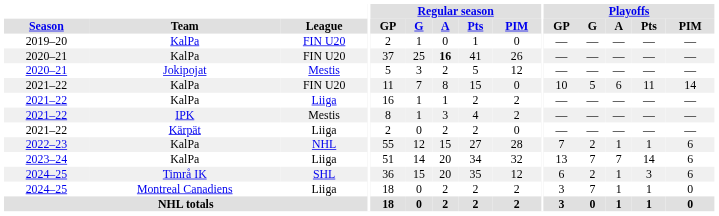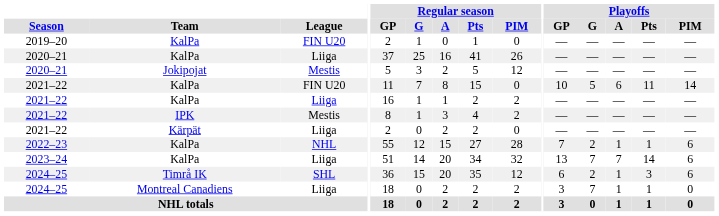 <table border="0" cellpadding="1" cellspacing="0" style="text-align:center; width:60em">
 <tr bgcolor="#e0e0e0">
 <th colspan="3" bgcolor="#ffffff"></th>
 <th rowspan="100" bgcolor="#ffffff"></th>
 <th colspan="5"><a href='#'>Regular season</a></th>
 <th rowspan="100" bgcolor="#ffffff"></th>
 <th colspan="5"><a href='#'>Playoffs</a></th>
 </tr>
 <tr bgcolor="#e0e0e0">
 <th><a href='#'>Season</a></th>
 <th>Team</th>
 <th>League</th>
 <th>GP</th>
 <th><a href='#'>G</a></th>
 <th><a href='#'>A</a></th>
 <th><a href='#'>Pts</a></th>
 <th><a href='#'>PIM</a></th>
 <th>GP</th>
 <th>G</th>
 <th>A</th>
 <th>Pts</th>
 <th>PIM</th>
 </tr>
 <tr>
 <td>2019–20</td>
 <td><a href='#'>KalPa</a></td>
 <td><a href='#'>FIN U20</a></td>
 <td>2</td>
 <td>1</td>
 <td>0</td>
 <td>1</td>
 <td>0</td>
 <td>—</td>
 <td>—</td>
 <td>—</td>
 <td>—</td>
 <td>—</td>
 </tr>
 <tr bgcolor="#f0f0f0">
 <td>2020–21</td>
 <td>KalPa</td>
-<td>FIN U20</td>
+<td>Liiga</td>
 <td>37</td>
 <td>25</td>
-<td><strong>16</strong></td>
+<td>16</td>
 <td>41</td>
 <td>26</td>
 <td>—</td>
 <td>—</td>
 <td>—</td>
 <td>—</td>
 <td>—</td>
 </tr>
 <tr>
 <td><a href='#'>2020–21</a></td>
 <td><a href='#'>Jokipojat</a></td>
 <td><a href='#'>Mestis</a></td>
 <td>5</td>
 <td>3</td>
 <td>2</td>
 <td>5</td>
 <td>12</td>
 <td>—</td>
 <td>—</td>
 <td>—</td>
 <td>—</td>
 <td>—</td>
 </tr>
 <tr bgcolor="#f0f0f0">
 <td>2021–22</td>
 <td>KalPa</td>
 <td>FIN U20</td>
 <td>11</td>
 <td>7</td>
 <td>8</td>
 <td>15</td>
 <td>0</td>
 <td>10</td>
 <td>5</td>
 <td>6</td>
 <td>11</td>
 <td>14</td>
 </tr>
 <tr>
 <td><a href='#'>2021–22</a></td>
 <td>KalPa</td>
 <td><a href='#'>Liiga</a></td>
 <td>16</td>
 <td>1</td>
 <td>1</td>
 <td>2</td>
 <td>2</td>
 <td>—</td>
 <td>—</td>
 <td>—</td>
 <td>—</td>
 <td>—</td>
 </tr>
 <tr bgcolor="#f0f0f0">
 <td><a href='#'>2021–22</a></td>
 <td><a href='#'>IPK</a></td>
 <td>Mestis</td>
 <td>8</td>
 <td>1</td>
 <td>3</td>
 <td>4</td>
 <td>2</td>
 <td>—</td>
 <td>—</td>
 <td>—</td>
 <td>—</td>
 <td>—</td>
 </tr>
 <tr>
 <td>2021–22</td>
 <td><a href='#'>Kärpät</a></td>
 <td>Liiga</td>
 <td>2</td>
 <td>0</td>
 <td>2</td>
 <td>2</td>
 <td>0</td>
 <td>—</td>
 <td>—</td>
 <td>—</td>
 <td>—</td>
 <td>—</td>
 </tr>
 <tr bgcolor="#f0f0f0">
 <td><a href='#'>2022–23</a></td>
 <td>KalPa</td>
 <td><a href='#'>NHL</a></td>
 <td>55</td>
 <td>12</td>
 <td>15</td>
 <td>27</td>
 <td>28</td>
 <td>7</td>
 <td>2</td>
 <td>1</td>
 <td>1</td>
 <td>6</td>
 </tr>
 <tr>
 <td><a href='#'>2023–24</a></td>
 <td>KalPa</td>
 <td>Liiga</td>
 <td>51</td>
 <td>14</td>
 <td>20</td>
 <td>34</td>
 <td>32</td>
 <td>13</td>
 <td>7</td>
 <td>7</td>
 <td>14</td>
 <td>6</td>
 </tr>
 <tr bgcolor="#f0f0f0">
 <td><a href='#'>2024–25</a></td>
 <td><a href='#'>Timrå IK</a></td>
 <td><a href='#'>SHL</a></td>
 <td>36</td>
 <td>15</td>
 <td>20</td>
 <td>35</td>
 <td>12</td>
 <td>6</td>
 <td>2</td>
 <td>1</td>
 <td>3</td>
 <td>6</td>
 </tr>
 <tr>
 </tr>
 <tr>
 <td><a href='#'>2024–25</a></td>
 <td><a href='#'>Montreal Canadiens</a></td>
 <td>Liiga</td>
 <td>18</td>
 <td>0</td>
 <td>2</td>
 <td>2</td>
 <td>2</td>
 <td>3</td>
 <td>7</td>
 <td>1</td>
 <td>1</td>
 <td>0</td>
 </tr>
 <tr bgcolor="#e0e0e0">
 <th colspan="3">NHL totals</th>
 <th>18</th>
 <th>0</th>
 <th>2</th>
 <th>2</th>
 <th>2</th>
 <th>3</th>
 <th>0</th>
 <th>1</th>
 <th>1</th>
 <th>0</th>
 </tr>
 <tr>
 </tr>
 </table>
